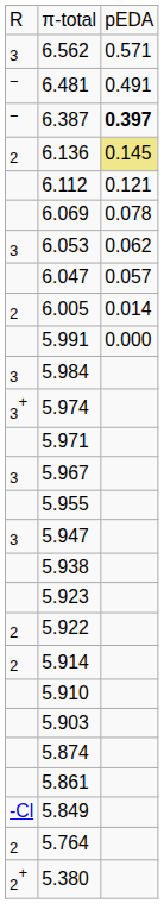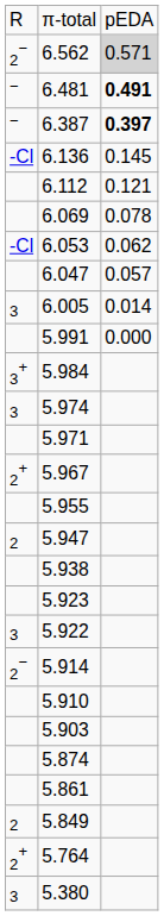 <table class="wikitable">
 <tr>
 <td>R</td>
 <td>π-total</td>
 <td>pEDA</td>
 </tr>
 <tr>
-<td><sub>3</sub></td>
+<td><sub>2</sub><sup>−</sup></td>
 <td>6.562</td>
-<td>0.571</td>
+<td style="background: lightgrey;">0.571</td>
 </tr>
 <tr>
 <td><sup>−</sup></td>
 <td>6.481</td>
-<td>0.491</td>
+<td><strong>0.491</strong></td>
 </tr>
 <tr>
 <td><sup>−</sup></td>
 <td>6.387</td>
 <td><strong>0.397</strong></td>
 </tr>
 <tr>
-<td><sub>2</sub></td>
+<td><a href='#'>-Cl</a></td>
 <td>6.136</td>
-<td style="background: khaki;">0.145</td>
+<td>0.145</td>
 </tr>
 <tr>
 <td></td>
 <td>6.112</td>
 <td>0.121</td>
 </tr>
 <tr>
 <td></td>
 <td>6.069</td>
 <td>0.078</td>
 </tr>
 <tr>
-<td><sub>3</sub></td>
+<td><a href='#'>-Cl</a></td>
 <td>6.053</td>
 <td>0.062</td>
 </tr>
 <tr>
 <td></td>
 <td>6.047</td>
 <td>0.057</td>
 </tr>
 <tr>
-<td><sub>2</sub></td>
+<td><sub>3</sub></td>
 <td>6.005</td>
 <td>0.014</td>
 </tr>
 <tr>
 <td></td>
 <td>5.991</td>
 <td>0.000</td>
 </tr>
 <tr>
-<td><sub>3</sub></td>
+<td><sub>3</sub><sup>+</sup></td>
 <td>5.984</td>
 <td></td>
 </tr>
 <tr>
-<td><sub>3</sub><sup>+</sup></td>
+<td><sub>3</sub></td>
 <td>5.974</td>
 <td></td>
 </tr>
 <tr>
 <td></td>
 <td>5.971</td>
 <td></td>
 </tr>
 <tr>
-<td><sub>3</sub></td>
+<td><sub>2</sub><sup>+</sup></td>
 <td>5.967</td>
 <td></td>
 </tr>
 <tr>
 <td></td>
 <td>5.955</td>
 <td></td>
 </tr>
 <tr>
-<td><sub>3</sub></td>
+<td><sub>2</sub></td>
 <td>5.947</td>
 <td></td>
 </tr>
 <tr>
 <td></td>
 <td>5.938</td>
 <td></td>
 </tr>
 <tr>
 <td></td>
 <td>5.923</td>
 <td></td>
 </tr>
 <tr>
-<td><sub>2</sub></td>
+<td><sub>3</sub></td>
 <td>5.922</td>
 <td></td>
 </tr>
 <tr>
-<td><sub>2</sub></td>
+<td><sub>2</sub><sup>−</sup></td>
 <td>5.914</td>
 <td></td>
 </tr>
 <tr>
 <td></td>
 <td>5.910</td>
 <td></td>
 </tr>
 <tr>
 <td></td>
 <td>5.903</td>
 <td></td>
 </tr>
 <tr>
 <td></td>
 <td>5.874</td>
 <td></td>
 </tr>
 <tr>
 <td></td>
 <td>5.861</td>
 <td></td>
 </tr>
 <tr>
-<td><a href='#'>-Cl</a></td>
+<td><sub>2</sub></td>
 <td>5.849</td>
 <td></td>
 </tr>
 <tr>
-<td><sub>2</sub></td>
+<td><sub>2</sub><sup>+</sup></td>
 <td>5.764</td>
 <td></td>
 </tr>
 <tr>
-<td><sub>2</sub><sup>+</sup></td>
+<td><sub>3</sub></td>
 <td>5.380</td>
 <td></td>
 </tr>
 </table>
